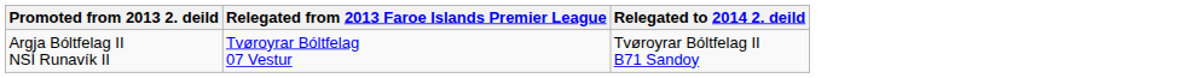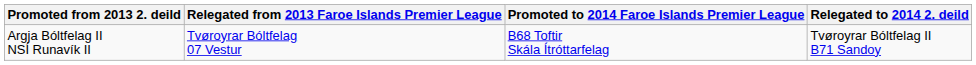 <table class="wikitable">
 <tr>
 <th>Promoted from 2013 2. deild</th>
 <th>Relegated from <a href='#'>2013 Faroe Islands Premier League</a></th>
+<th>Promoted to <a href='#'>2014 Faroe Islands Premier League</a></th>
 <th>Relegated to <a href='#'>2014 2. deild</a></th>
 </tr>
 <tr>
 <td>Argja Bóltfelag II<br>NSÍ Runavík II</td>
 <td><a href='#'>Tvøroyrar Bóltfelag</a><br><a href='#'>07 Vestur</a></td>
+<td><a href='#'>B68 Toftir</a><br><a href='#'>Skála Ítróttarfelag</a></td>
 <td>Tvøroyrar Bóltfelag II<br><a href='#'>B71 Sandoy</a></td>
 </tr>
 </table>
